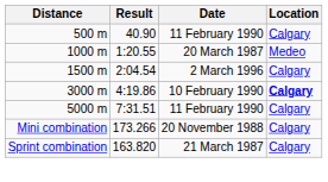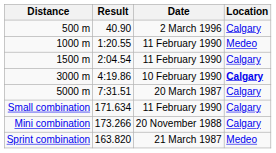 <table class="wikitable">
 <tr>
 <th>Distance</th>
 <th>Result</th>
 <th>Date</th>
 <th>Location</th>
 </tr>
 <tr align="right">
 <td>500 m</td>
 <td>40.90</td>
-<td>11 February 1990</td>
+<td>2 March 1996</td>
 <td align="left"><a href='#'>Calgary</a></td>
 </tr>
 <tr align="right">
 <td>1000 m</td>
 <td>1:20.55</td>
-<td>20 March 1987</td>
+<td>11 February 1990</td>
 <td align="left"><a href='#'>Medeo</a></td>
 </tr>
 <tr align="right">
 <td>1500 m</td>
 <td>2:04.54</td>
-<td>2 March 1996</td>
+<td>11 February 1990</td>
 <td align="left"><a href='#'>Calgary</a></td>
 </tr>
 <tr align="right">
 <td>3000 m</td>
 <td>4:19.86</td>
 <td>10 February 1990</td>
 <td align="left"><strong><a href='#'>Calgary</a></strong></td>
 </tr>
 <tr align="right">
 <td>5000 m</td>
 <td>7:31.51</td>
+<td>20 March 1987</td>
+<td align="left"><a href='#'>Calgary</a></td>
+</tr>
+<tr align="right">
+<td><a href='#'>Small combination</a></td>
+<td>171.634</td>
 <td>11 February 1990</td>
 <td align="left"><a href='#'>Calgary</a></td>
 </tr>
 <tr align="right">
 <td><a href='#'>Mini combination</a></td>
 <td>173.266</td>
 <td>20 November 1988</td>
 <td align="left"><a href='#'>Calgary</a></td>
 </tr>
 <tr align="right">
 <td><a href='#'>Sprint combination</a></td>
 <td>163.820</td>
 <td>21 March 1987</td>
-<td align="left"><a href='#'>Calgary</a></td>
+<td align="left"><a href='#'>Medeo</a></td>
 </tr>
 </table>
